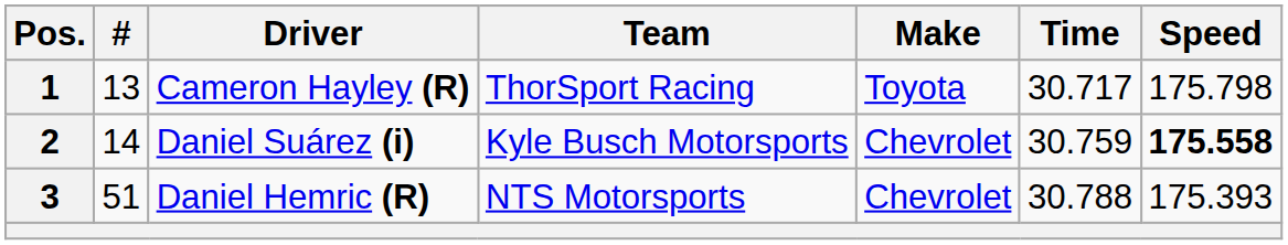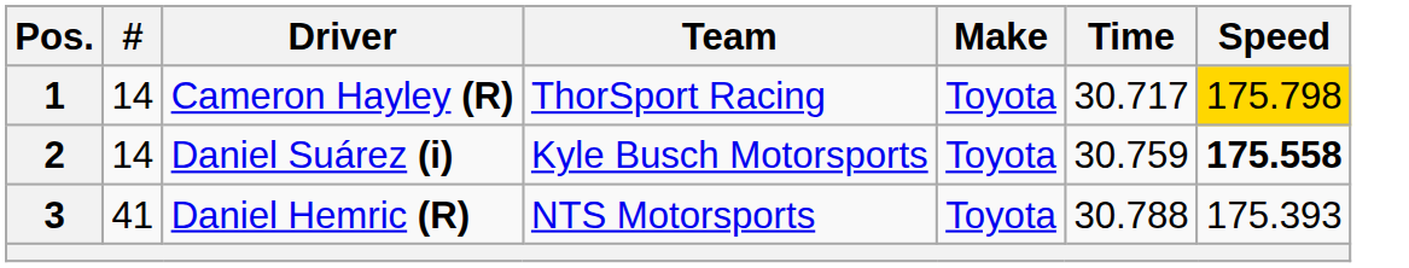 <table class="wikitable" style="font-size:95%">
 <tr>
 <th>Pos.</th>
 <th>#</th>
 <th>Driver</th>
 <th>Team</th>
 <th>Make</th>
 <th>Time</th>
 <th>Speed</th>
 </tr>
 <tr>
 <th>1</th>
-<td>13</td>
+<td>14</td>
 <td><a href='#'>Cameron Hayley</a> <strong>(R)</strong></td>
 <td><a href='#'>ThorSport Racing</a></td>
 <td><a href='#'>Toyota</a></td>
 <td>30.717</td>
-<td>175.798</td>
+<td style="background: gold;">175.798</td>
 </tr>
 <tr>
 <th>2</th>
 <td>14</td>
 <td><a href='#'>Daniel Suárez</a> <strong>(i)</strong></td>
 <td><a href='#'>Kyle Busch Motorsports</a></td>
-<td><a href='#'>Chevrolet</a></td>
+<td><a href='#'>Toyota</a></td>
 <td>30.759</td>
 <td><strong>175.558</strong></td>
 </tr>
 <tr>
 <th>3</th>
-<td>51</td>
+<td>41</td>
 <td><a href='#'>Daniel Hemric</a> <strong>(R)</strong></td>
 <td><a href='#'>NTS Motorsports</a></td>
-<td><a href='#'>Chevrolet</a></td>
+<td><a href='#'>Toyota</a></td>
 <td>30.788</td>
 <td>175.393</td>
 </tr>
 <tr>
 <th colspan="7"></th>
 </tr>
 </table>
